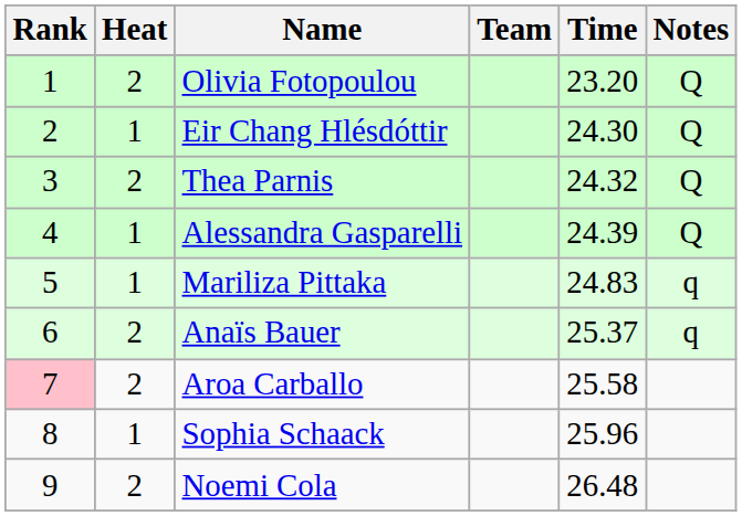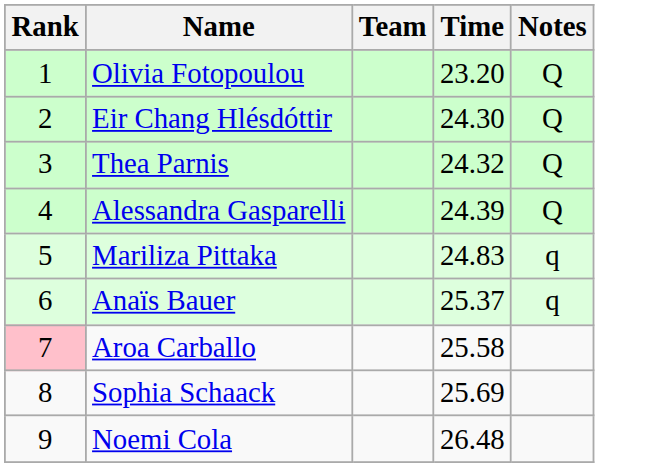 <table class="wikitable sortable" style="text-align:center">
 <tr>
 <th>Rank</th>
-<th>Heat</th>
 <th>Name</th>
 <th>Team</th>
 <th>Time</th>
 <th>Notes</th>
 </tr>
 <tr bgcolor=ccffcc>
 <td>1</td>
-<td>2</td>
 <td align="left"><a href='#'>Olivia Fotopoulou</a></td>
 <td align=left></td>
 <td>23.20</td>
 <td>Q</td>
 </tr>
 <tr bgcolor=ccffcc>
 <td>2</td>
-<td>1</td>
 <td align="left"><a href='#'>Eir Chang Hlésdóttir</a></td>
 <td align=left></td>
 <td>24.30</td>
 <td>Q</td>
 </tr>
 <tr bgcolor=ccffcc>
 <td>3</td>
-<td>2</td>
 <td align="left"><a href='#'>Thea Parnis</a></td>
 <td align=left></td>
 <td>24.32</td>
 <td>Q</td>
 </tr>
 <tr bgcolor=ccffcc>
 <td>4</td>
-<td>1</td>
 <td align="left"><a href='#'>Alessandra Gasparelli</a></td>
 <td align=left></td>
 <td>24.39</td>
 <td>Q</td>
 </tr>
 <tr bgcolor=ddffdd>
 <td>5</td>
-<td>1</td>
 <td align="left"><a href='#'>Mariliza Pittaka</a></td>
 <td align=left></td>
 <td>24.83</td>
 <td>q</td>
 </tr>
 <tr bgcolor=ddffdd>
 <td>6</td>
-<td>2</td>
 <td align="left"><a href='#'>Anaïs Bauer</a></td>
 <td align=left></td>
 <td>25.37</td>
 <td>q</td>
 </tr>
 <tr>
 <td style="background: pink;">7</td>
-<td>2</td>
 <td align="left"><a href='#'>Aroa Carballo</a></td>
 <td align=left></td>
 <td>25.58</td>
 <td></td>
 </tr>
 <tr>
 <td>8</td>
-<td>1</td>
 <td align="left"><a href='#'>Sophia Schaack</a></td>
 <td align=left></td>
-<td>25.96</td>
+<td>25.69</td>
 <td></td>
 </tr>
 <tr>
 <td>9</td>
-<td>2</td>
 <td align="left"><a href='#'>Noemi Cola</a></td>
 <td align=left></td>
 <td>26.48</td>
 <td></td>
 </tr>
 </table>
